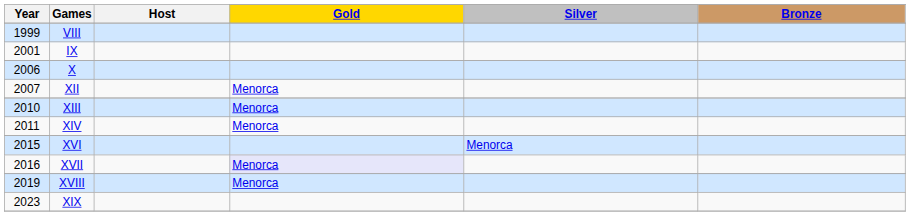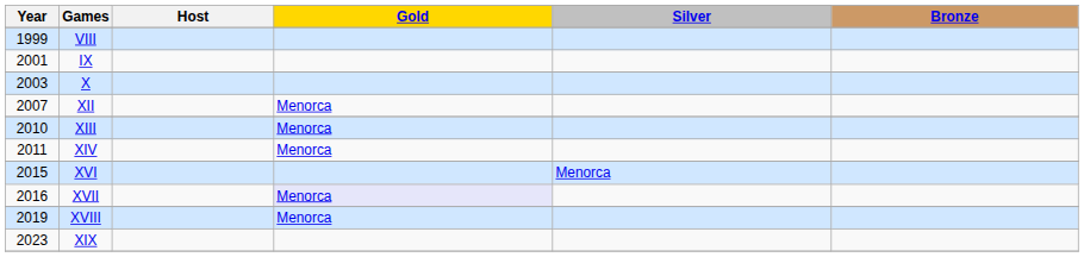 <table class="wikitable" style="text-align: center; font-size:95%;">
 <tr>
 <th rowspan="2" style="width:5%;">Year</th>
 <th rowspan="2" style="width:5%;">Games</th>
 <th rowspan="2" style="width:15%;">Host</th>
 </tr>
 <tr>
 <th style="background-color: gold"><a href='#'>Gold</a></th>
 <th style="background-color: silver"><a href='#'>Silver</a></th>
 <th style="background-color: #CC9966"><a href='#'>Bronze</a></th>
 </tr>
 <tr>
 </tr>
 <tr style="text-align:center; background:#d0e7ff;">
 <td>1999</td>
 <td align=center><a href='#'>VIII</a></td>
 <td align="left"></td>
 <td align="left"></td>
 <td align="left"></td>
 <td align="left"></td>
 </tr>
 <tr>
 <td>2001</td>
 <td align=center><a href='#'>IX</a></td>
 <td align="left"></td>
 <td align="left"></td>
 <td align="left"></td>
 <td align="left"> </td>
 </tr>
 <tr>
 </tr>
 <tr style="text-align:center; background:#d0e7ff;">
-<td>2006</td>
+<td>2003</td>
 <td align=center><a href='#'>X</a></td>
 <td align="left"></td>
 <td align="left"> </td>
 <td align="left"></td>
 <td align="left"></td>
 </tr>
 <tr>
 <td>2007</td>
 <td align=center><a href='#'>XII</a></td>
 <td align="left"></td>
 <td align="left"> <a href='#'>Menorca</a></td>
 <td align="left"></td>
 <td align="left"></td>
 </tr>
 <tr>
 </tr>
 <tr style="text-align:center; background:#d0e7ff;">
 <td>2010</td>
 <td align=center><a href='#'>XIII</a></td>
 <td align="left"></td>
 <td align="left"> <a href='#'>Menorca</a></td>
 <td align="left"> </td>
 <td align="left"></td>
 </tr>
 <tr>
 <td>2011</td>
 <td align=center><a href='#'>XIV</a></td>
 <td align="left"></td>
 <td align="left"> <a href='#'>Menorca</a></td>
 <td align="left"></td>
 <td align="left"> </td>
 </tr>
 <tr>
 </tr>
 <tr style="text-align:center; background:#d0e7ff;">
 <td>2015</td>
 <td align=center><a href='#'>XVI</a></td>
 <td align="left"></td>
 <td align="left"></td>
 <td align="left"> <a href='#'>Menorca</a></td>
 <td align="left"></td>
 </tr>
 <tr>
 <td>2016</td>
 <td align=center><a href='#'>XVII</a></td>
 <td align="left"></td>
 <td align="left" style="background: lavender;"> <a href='#'>Menorca</a></td>
 <td align="left"></td>
 <td align="left"></td>
 </tr>
 <tr>
 </tr>
 <tr style="text-align:center; background:#d0e7ff;">
 <td>2019</td>
 <td align=center><a href='#'>XVIII</a></td>
 <td align="left"></td>
 <td align="left"> <a href='#'>Menorca</a></td>
 <td align="left"></td>
 <td align="left"></td>
 </tr>
 <tr>
 <td>2023</td>
 <td align=center><a href='#'>XIX</a></td>
 <td align="left"></td>
 <td align="left"></td>
 <td align="left"></td>
 <td align="left"> </td>
 </tr>
 <tr>
 </tr>
 </table>
